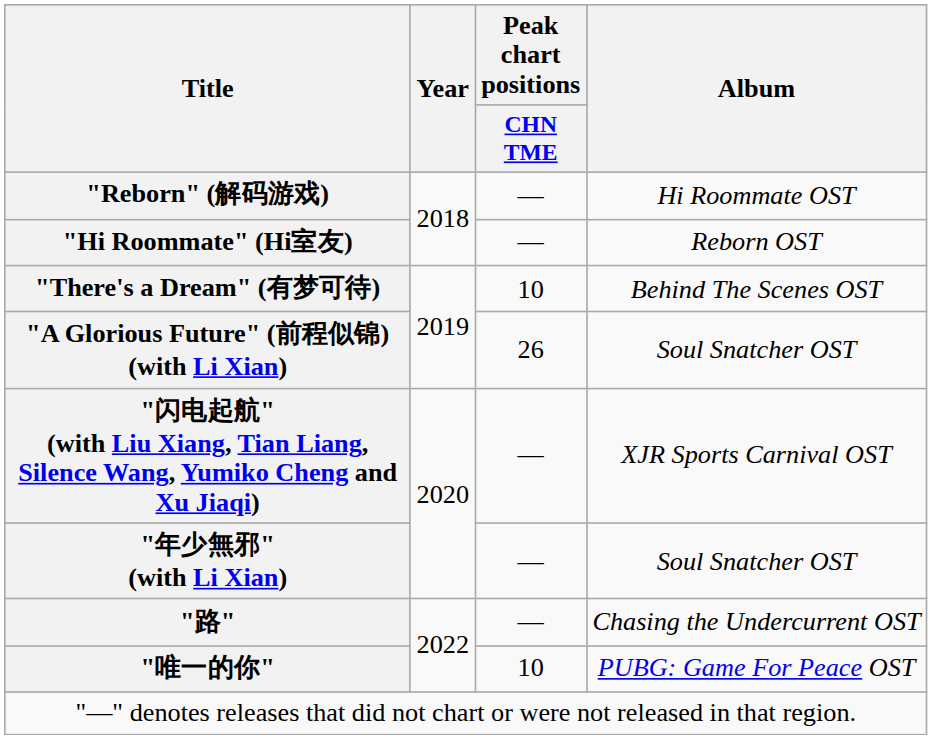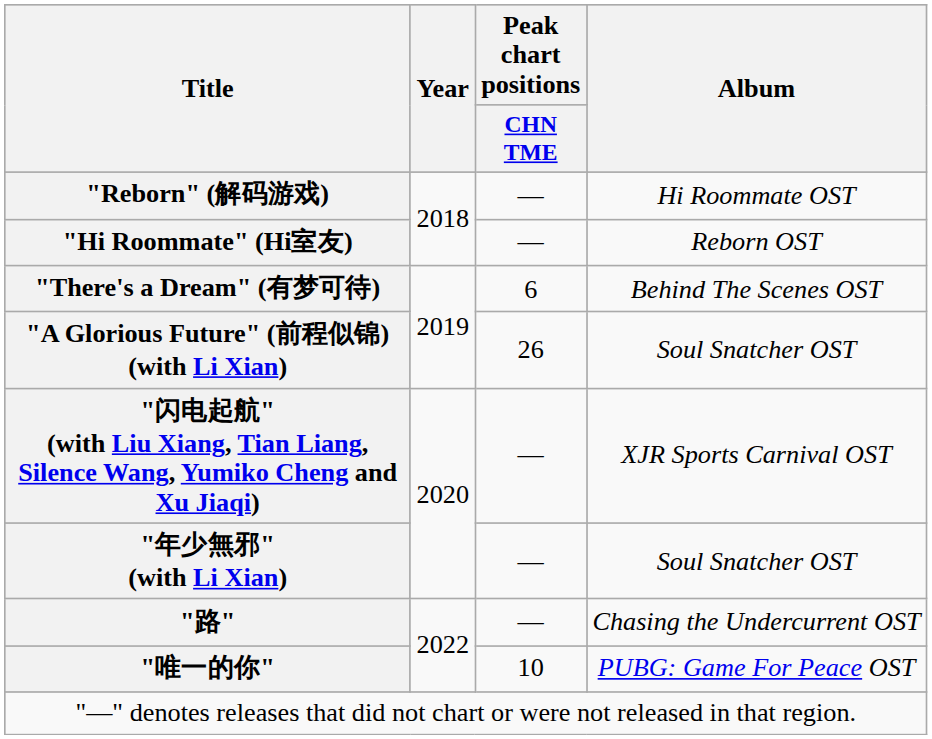 <table class="wikitable plainrowheaders" style="text-align:center;">
 <tr>
 <th rowspan="2" scope="col" style="width:15em;">Title</th>
 <th rowspan="2" scope="col">Year</th>
 <th>Peak chart positions</th>
 <th rowspan="2">Album</th>
 </tr>
 <tr>
 <th scope="col" style="width:3em;font-size:90%;"><a href='#'>CHN TME</a><br></th>
 </tr>
 <tr>
 <th scope="row">"Reborn" (解码游戏)</th>
 <td rowspan="2">2018</td>
 <td>—</td>
 <td><em>Hi Roommate OST</em></td>
 </tr>
 <tr>
 <th scope="row">"Hi Roommate" (Hi室友)</th>
 <td>—</td>
 <td><em>Reborn OST</em></td>
 </tr>
 <tr>
 <th scope="row">"There's a Dream" (有梦可待)</th>
 <td rowspan="2">2019</td>
-<td>10</td>
+<td>6</td>
 <td><em>Behind The Scenes OST</em></td>
 </tr>
 <tr>
 <th scope="row">"A Glorious Future" (前程似锦) <br>(with <a href='#'>Li Xian</a>) </th>
 <td>26</td>
 <td><em>Soul Snatcher OST</em></td>
 </tr>
 <tr>
 <th scope="row">"闪电起航"<br>(with <a href='#'>Liu Xiang</a>, <a href='#'>Tian Liang</a>, <a href='#'>Silence Wang</a>, <a href='#'>Yumiko Cheng</a> and <a href='#'>Xu Jiaqi</a>)</th>
 <td rowspan="2">2020</td>
 <td>—</td>
 <td><em>XJR Sports Carnival OST</em></td>
 </tr>
 <tr>
 <th scope="row">"年少無邪"<br>(with <a href='#'>Li Xian</a>) </th>
 <td>—</td>
 <td><em>Soul Snatcher OST</em></td>
 </tr>
 <tr>
 <th scope="row">"路"</th>
 <td rowspan="2">2022</td>
 <td>—</td>
 <td><em>Chasing the Undercurrent OST</em></td>
 </tr>
 <tr>
 <th scope="row">"唯一的你"</th>
 <td>10</td>
 <td><em><a href='#'>PUBG: Game For Peace</a> OST</em></td>
 </tr>
 <tr>
 <td colspan="4" lspan="3">"—" denotes releases that did not chart or were not released in that region.</td>
 </tr>
 </table>
